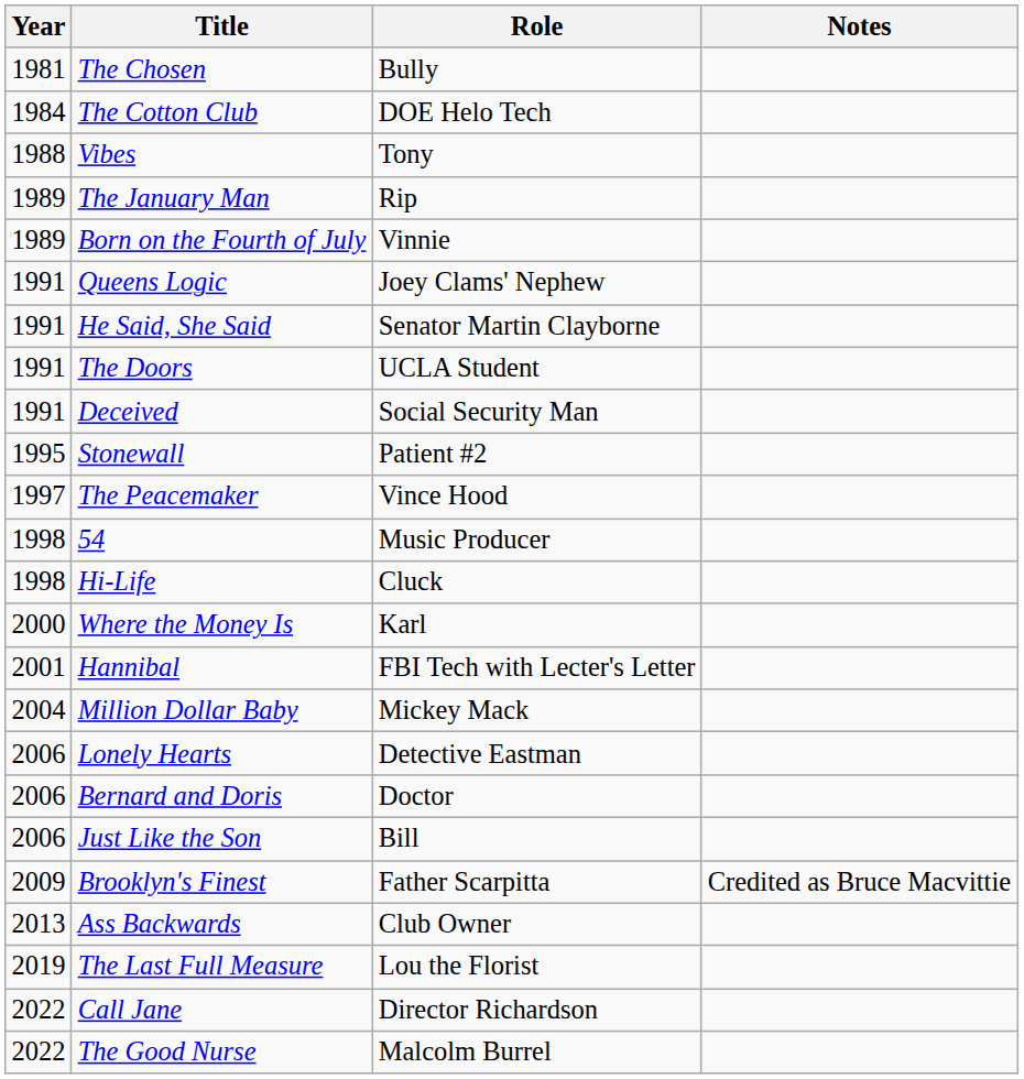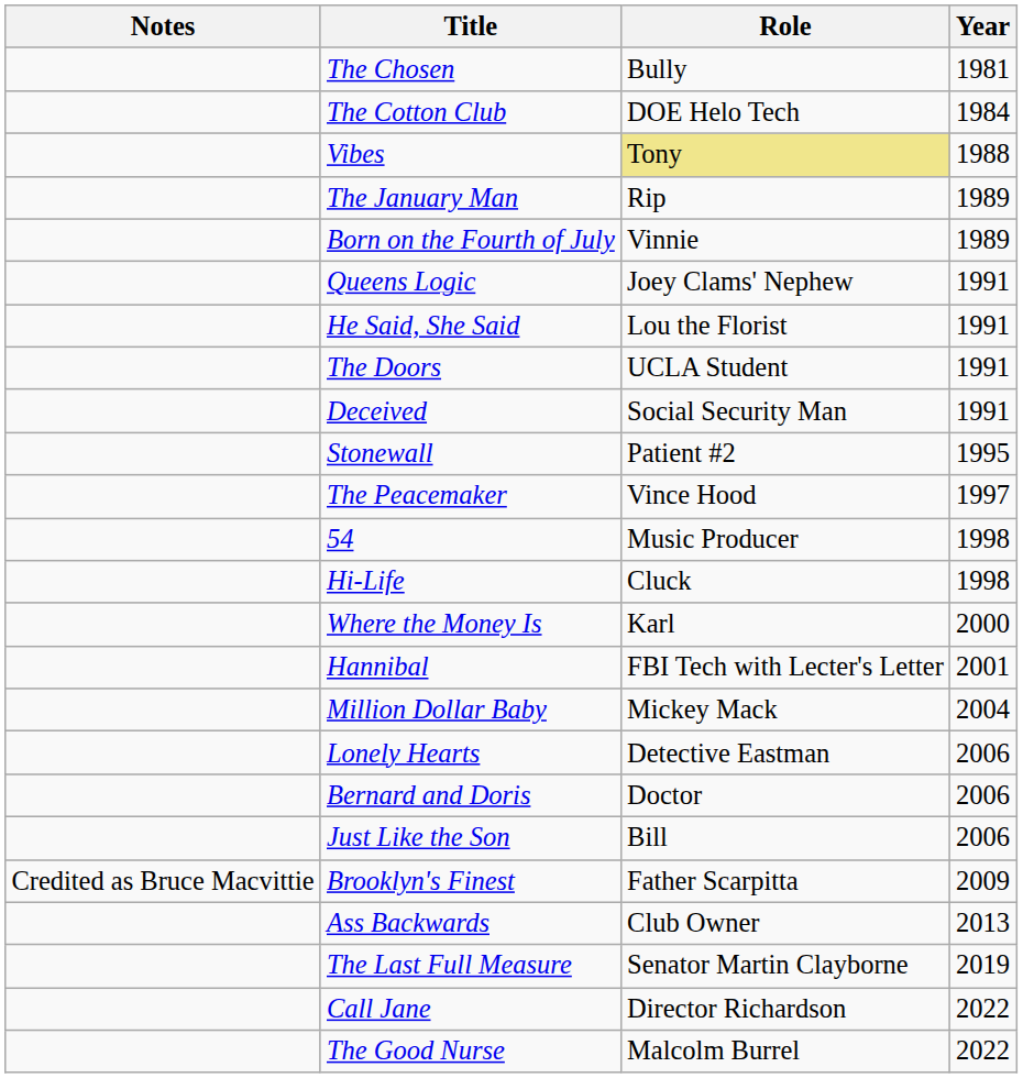 <table class="wikitable sortable">
 <tr>
-<th>Year</th>
+<th>Notes</th>
 <th>Title</th>
 <th>Role</th>
-<th>Notes</th>
+<th>Year</th>
 </tr>
 <tr>
-<td>1981</td>
+<td></td>
 <td><em><a href='#'>The Chosen</a></em></td>
 <td>Bully</td>
-<td></td>
+<td>1981</td>
 </tr>
 <tr>
-<td>1984</td>
+<td></td>
 <td><em><a href='#'>The Cotton Club</a></em></td>
 <td>DOE Helo Tech</td>
-<td></td>
+<td>1984</td>
 </tr>
 <tr>
+<td></td>
+<td><em><a href='#'>Vibes</a></em></td>
+<td style="background: khaki;">Tony</td>
 <td>1988</td>
-<td><em><a href='#'>Vibes</a></em></td>
-<td>Tony</td>
-<td></td>
 </tr>
 <tr>
-<td>1989</td>
+<td></td>
 <td><em><a href='#'>The January Man</a></em></td>
 <td>Rip</td>
-<td></td>
+<td>1989</td>
 </tr>
 <tr>
-<td>1989</td>
+<td></td>
 <td><em><a href='#'>Born on the Fourth of July</a></em></td>
 <td>Vinnie</td>
-<td></td>
+<td>1989</td>
 </tr>
 <tr>
-<td>1991</td>
+<td></td>
 <td><em><a href='#'>Queens Logic</a></em></td>
 <td>Joey Clams' Nephew</td>
-<td></td>
+<td>1991</td>
 </tr>
 <tr>
+<td></td>
+<td><em><a href='#'>He Said, She Said</a></em></td>
+<td>Lou the Florist</td>
 <td>1991</td>
-<td><em><a href='#'>He Said, She Said</a></em></td>
-<td>Senator Martin Clayborne</td>
-<td></td>
 </tr>
 <tr>
-<td>1991</td>
+<td></td>
 <td><em><a href='#'>The Doors</a></em></td>
 <td>UCLA Student</td>
-<td></td>
+<td>1991</td>
 </tr>
 <tr>
-<td>1991</td>
+<td></td>
 <td><em><a href='#'>Deceived</a></em></td>
 <td>Social Security Man</td>
-<td></td>
+<td>1991</td>
 </tr>
 <tr>
-<td>1995</td>
+<td></td>
 <td><em><a href='#'>Stonewall</a></em></td>
 <td>Patient #2</td>
-<td></td>
+<td>1995</td>
 </tr>
 <tr>
-<td>1997</td>
+<td></td>
 <td><em><a href='#'>The Peacemaker</a></em></td>
 <td>Vince Hood</td>
-<td></td>
+<td>1997</td>
 </tr>
 <tr>
-<td>1998</td>
+<td></td>
 <td><em><a href='#'>54</a></em></td>
 <td>Music Producer</td>
-<td></td>
+<td>1998</td>
 </tr>
 <tr>
-<td>1998</td>
+<td></td>
 <td><em><a href='#'>Hi-Life</a></em></td>
 <td>Cluck</td>
-<td></td>
+<td>1998</td>
 </tr>
 <tr>
-<td>2000</td>
+<td></td>
 <td><em><a href='#'>Where the Money Is</a></em></td>
 <td>Karl</td>
-<td></td>
+<td>2000</td>
 </tr>
 <tr>
-<td>2001</td>
+<td></td>
 <td><em><a href='#'>Hannibal</a></em></td>
 <td>FBI Tech with Lecter's Letter</td>
-<td></td>
+<td>2001</td>
 </tr>
 <tr>
-<td>2004</td>
+<td></td>
 <td><em><a href='#'>Million Dollar Baby</a></em></td>
 <td>Mickey Mack</td>
-<td></td>
+<td>2004</td>
 </tr>
 <tr>
-<td>2006</td>
+<td></td>
 <td><em><a href='#'>Lonely Hearts</a></em></td>
 <td>Detective Eastman</td>
-<td></td>
+<td>2006</td>
 </tr>
 <tr>
-<td>2006</td>
+<td></td>
 <td><em><a href='#'>Bernard and Doris</a></em></td>
 <td>Doctor</td>
-<td></td>
+<td>2006</td>
 </tr>
 <tr>
-<td>2006</td>
+<td></td>
 <td><em><a href='#'>Just Like the Son</a></em></td>
 <td>Bill</td>
-<td></td>
+<td>2006</td>
 </tr>
 <tr>
-<td>2009</td>
+<td>Credited as Bruce Macvittie</td>
 <td><em><a href='#'>Brooklyn's Finest</a></em></td>
 <td>Father Scarpitta</td>
-<td>Credited as Bruce Macvittie</td>
+<td>2009</td>
 </tr>
 <tr>
-<td>2013</td>
+<td></td>
 <td><em><a href='#'>Ass Backwards</a></em></td>
 <td>Club Owner</td>
-<td></td>
+<td>2013</td>
 </tr>
 <tr>
+<td></td>
+<td><em><a href='#'>The Last Full Measure</a></em></td>
+<td>Senator Martin Clayborne</td>
 <td>2019</td>
-<td><em><a href='#'>The Last Full Measure</a></em></td>
-<td>Lou the Florist</td>
-<td></td>
 </tr>
 <tr>
-<td>2022</td>
+<td></td>
 <td><em><a href='#'>Call Jane</a></em></td>
 <td>Director Richardson</td>
-<td></td>
+<td>2022</td>
 </tr>
 <tr>
-<td>2022</td>
+<td></td>
 <td><em><a href='#'>The Good Nurse</a></em></td>
 <td>Malcolm Burrel</td>
-<td></td>
+<td>2022</td>
 </tr>
 </table>
